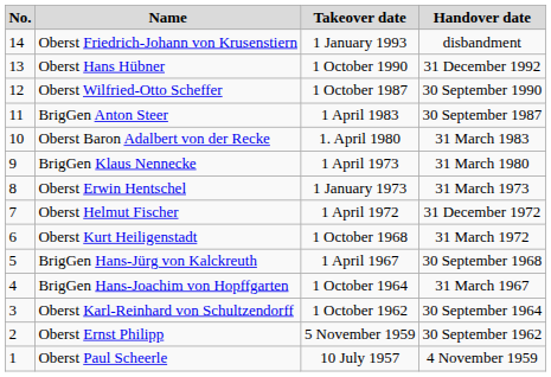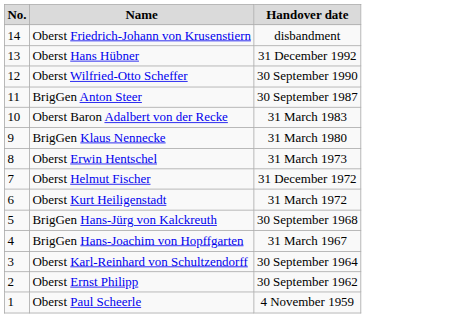 <table |  class="wikitable">
 <tr>
 <th style="background:#dadada">No.</th>
 <th style="background:#dadada">Name</th>
-<th style="background:#dadada">Takeover date</th>
 <th style="background:#dadada">Handover date</th>
 </tr>
 <tr>
 <td>14</td>
 <td>Oberst <a href='#'>Friedrich-Johann von Krusenstiern</a> </td>
-<td align="center">1 January 1993</td>
 <td align="center">disbandment</td>
 </tr>
 <tr>
 <td>13</td>
 <td>Oberst <a href='#'>Hans Hübner</a></td>
-<td align="center">1 October 1990</td>
 <td align="center">31 December 1992</td>
 </tr>
 <tr>
 <td>12</td>
 <td>Oberst <a href='#'>Wilfried-Otto Scheffer</a></td>
-<td align="center">1 October 1987</td>
 <td align="center">30 September 1990</td>
 </tr>
 <tr>
 <td>11</td>
 <td>BrigGen <a href='#'>Anton Steer</a></td>
-<td align="center">1 April 1983</td>
 <td align="center">30 September 1987</td>
 </tr>
 <tr>
 <td>10</td>
 <td>Oberst Baron <a href='#'>Adalbert von der Recke</a></td>
-<td align="center">1. April 1980</td>
 <td align="center">31 March 1983</td>
 </tr>
 <tr>
 <td>9</td>
 <td>BrigGen <a href='#'>Klaus Nennecke</a></td>
-<td align="center">1 April 1973</td>
 <td align="center">31 March 1980</td>
 </tr>
 <tr>
 <td>8</td>
 <td>Oberst <a href='#'>Erwin Hentschel</a></td>
-<td align="center">1 January 1973</td>
 <td align="center">31 March 1973</td>
 </tr>
 <tr>
 <td>7</td>
 <td>Oberst <a href='#'>Helmut Fischer</a></td>
-<td align="center">1 April 1972</td>
 <td align="center">31 December 1972</td>
 </tr>
 <tr>
 <td>6</td>
 <td>Oberst <a href='#'>Kurt Heiligenstadt</a></td>
-<td align="center">1 October 1968</td>
 <td align="center">31 March 1972</td>
 </tr>
 <tr>
 <td>5</td>
 <td>BrigGen <a href='#'>Hans-Jürg von Kalckreuth</a></td>
-<td align="center">1 April 1967</td>
 <td align="center">30 September 1968</td>
 </tr>
 <tr>
 <td>4</td>
 <td>BrigGen <a href='#'>Hans-Joachim von Hopffgarten</a></td>
-<td align="center">1 October 1964</td>
 <td align="center">31 March 1967</td>
 </tr>
 <tr>
 <td>3</td>
 <td>Oberst <a href='#'>Karl-Reinhard von Schultzendorff</a></td>
-<td align="center">1 October 1962</td>
 <td align="center">30 September 1964</td>
 </tr>
 <tr>
 <td>2</td>
 <td>Oberst <a href='#'>Ernst Philipp</a></td>
-<td align="center">5 November 1959</td>
 <td align="center">30 September 1962</td>
 </tr>
 <tr>
 <td>1</td>
 <td>Oberst <a href='#'>Paul Scheerle</a></td>
-<td align="center">10 July 1957</td>
 <td align="center">4 November 1959</td>
 </tr>
 </table>
